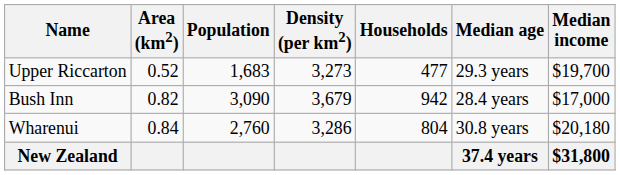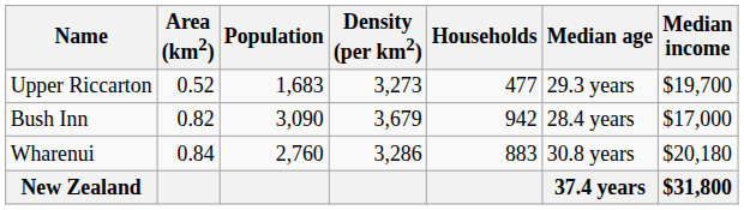 <table class="wikitable">
 <tr>
 <th>Name</th>
 <th>Area<br>(km<sup>2</sup>)</th>
 <th>Population</th>
 <th>Density<br>(per km<sup>2</sup>)</th>
 <th>Households</th>
 <th>Median age</th>
 <th>Median<br>income</th>
 </tr>
 <tr>
 <td>Upper Riccarton</td>
 <td style="text-align:right;">0.52</td>
 <td style="text-align:right;">1,683</td>
 <td style="text-align:right;">3,273</td>
 <td style="text-align:right;">477</td>
 <td>29.3 years</td>
 <td>$19,700</td>
 </tr>
 <tr>
 <td>Bush Inn</td>
 <td style="text-align:right;">0.82</td>
 <td style="text-align:right;">3,090</td>
 <td style="text-align:right;">3,679</td>
 <td style="text-align:right;">942</td>
 <td>28.4 years</td>
 <td>$17,000</td>
 </tr>
 <tr>
 <td>Wharenui</td>
 <td style="text-align:right;">0.84</td>
 <td style="text-align:right;">2,760</td>
 <td style="text-align:right;">3,286</td>
-<td style="text-align:right;">804</td>
+<td style="text-align:right;">883</td>
 <td>30.8 years</td>
 <td>$20,180</td>
 </tr>
 <tr>
 <th>New Zealand</th>
 <th></th>
 <th></th>
 <th></th>
 <th></th>
 <th>37.4 years</th>
 <th style="text-align:left;">$31,800</th>
 </tr>
 </table>
